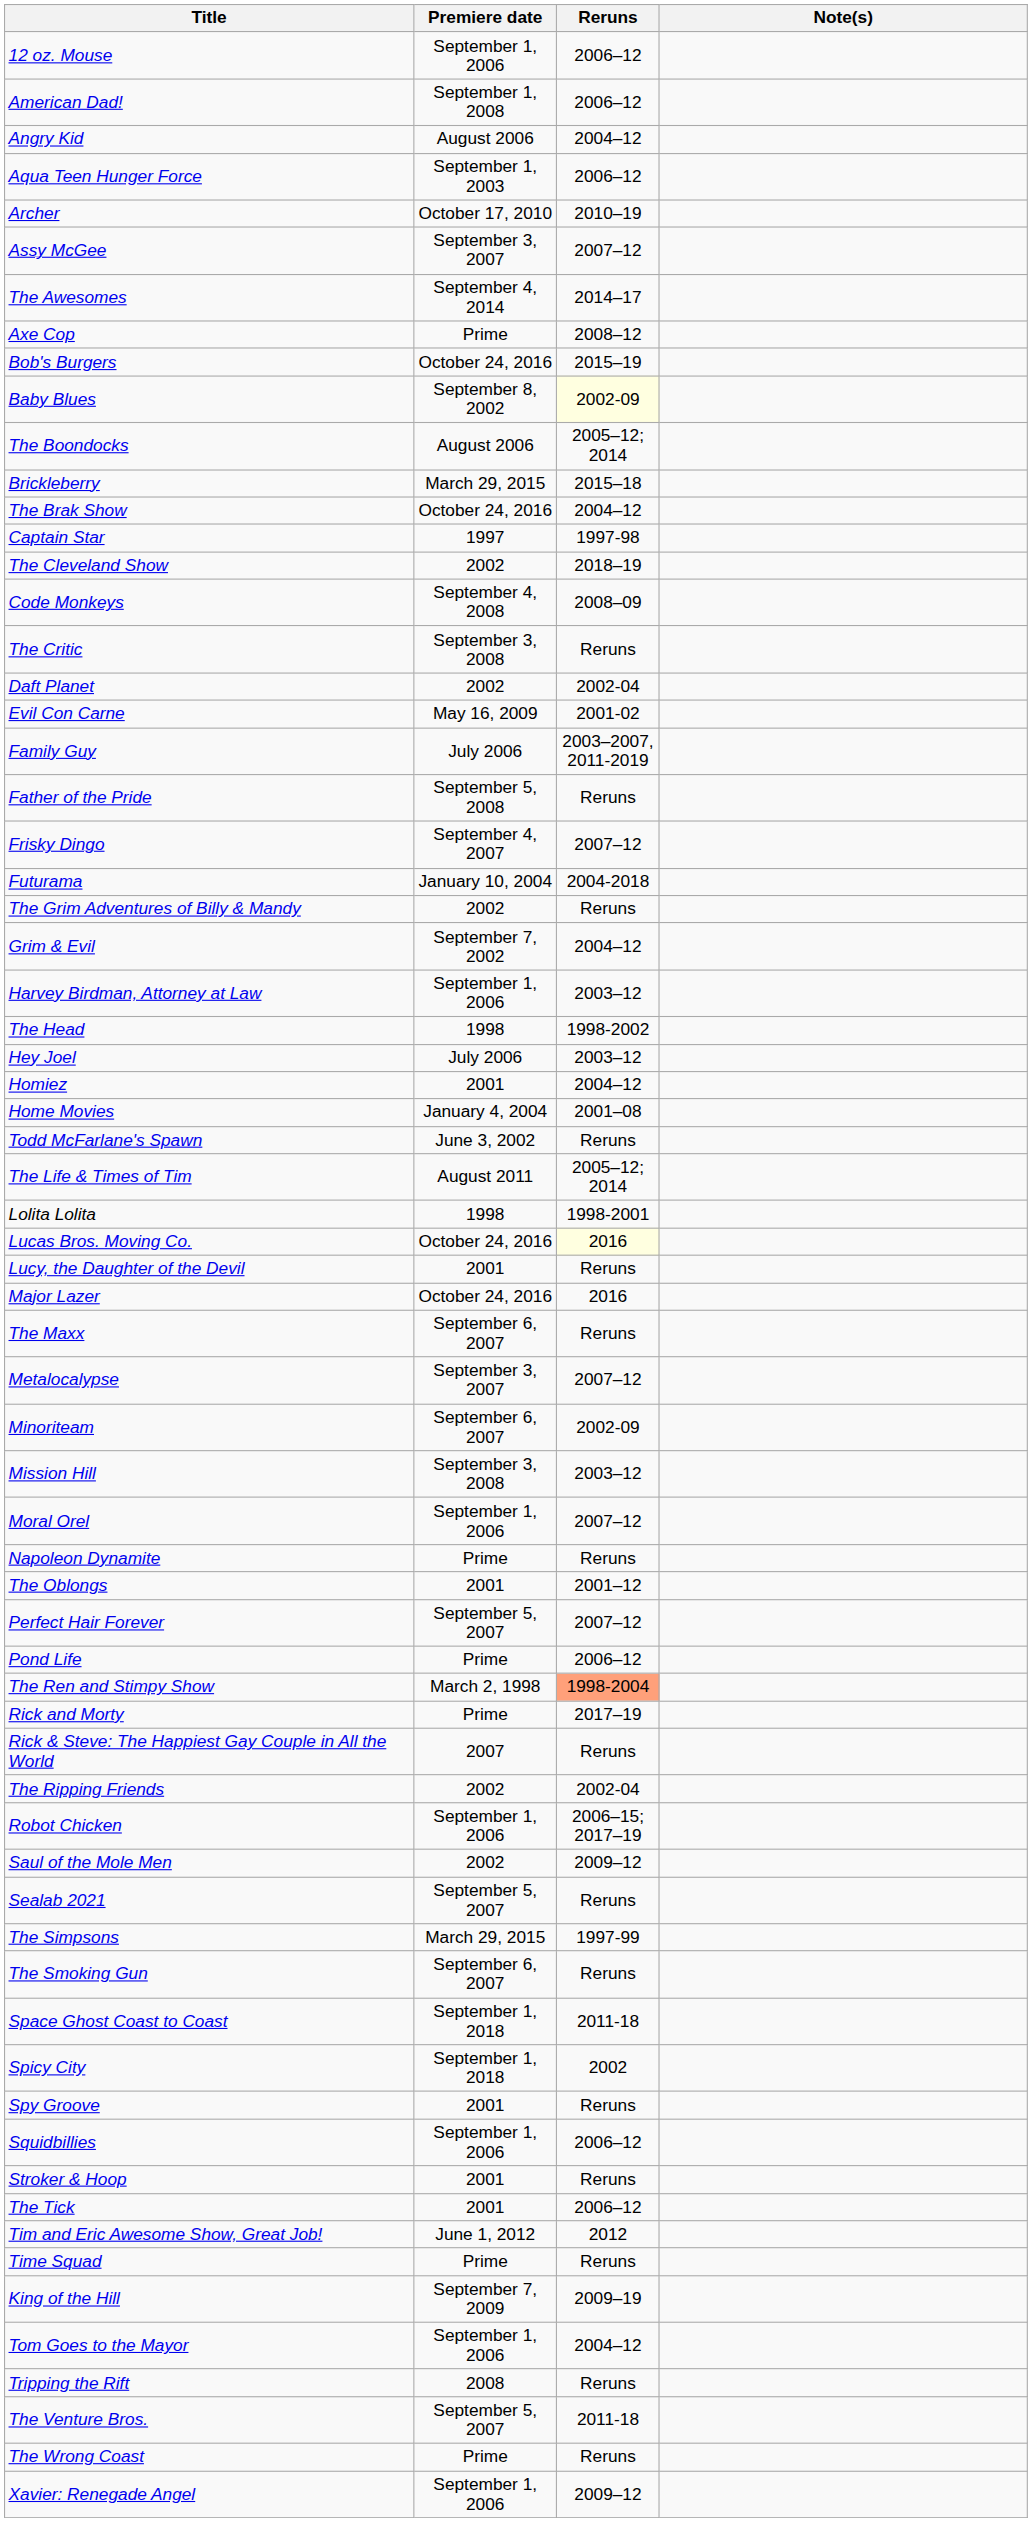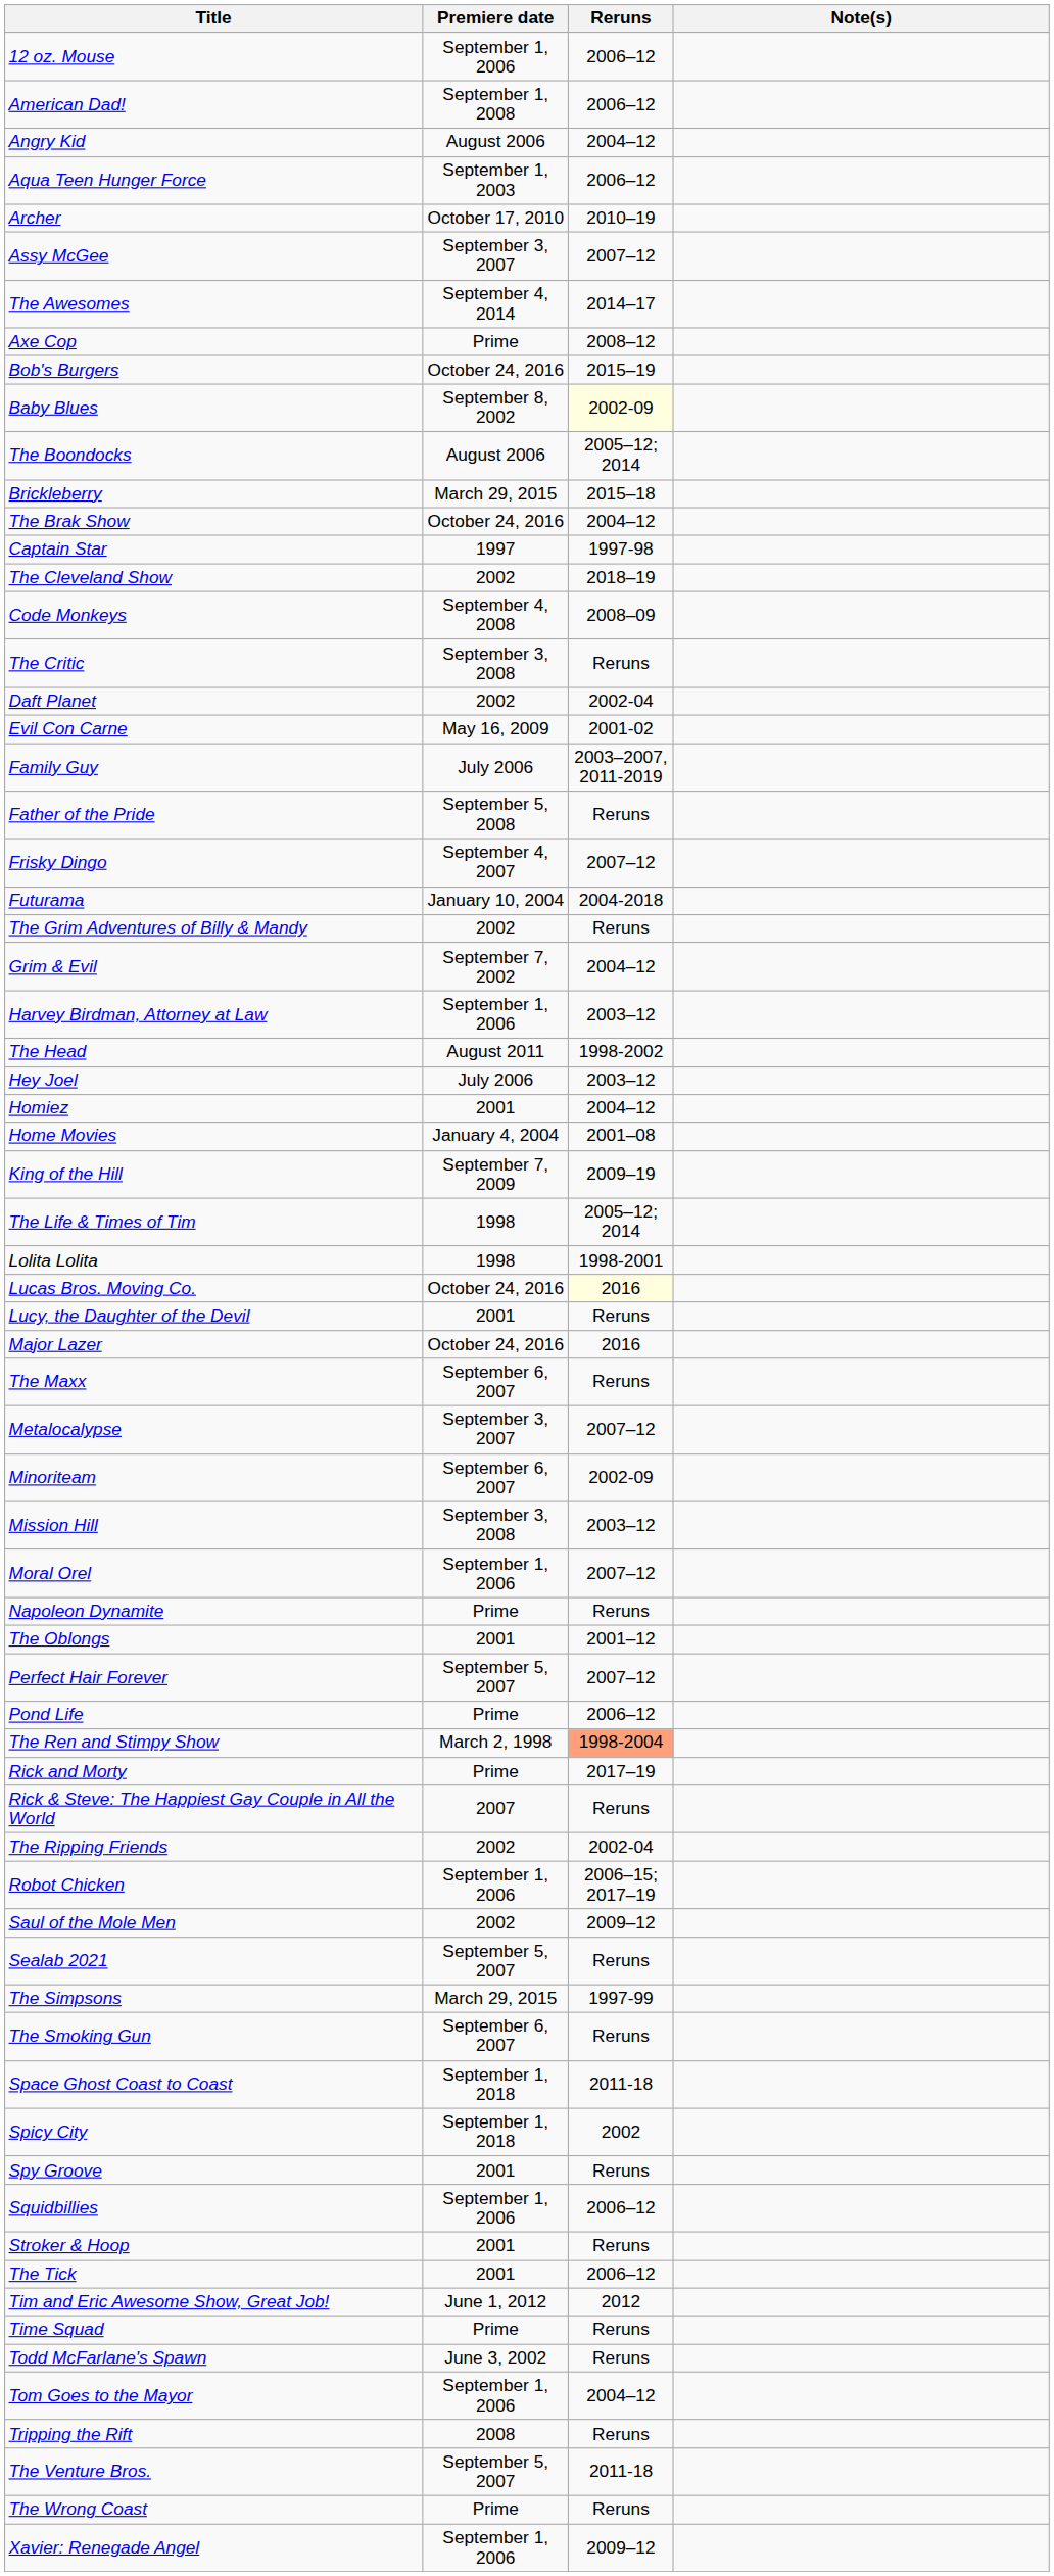 <table class="wikitable plainrowheaders sortable" style="width:75%;text-align:center;">
 <tr>
 <th scope="col" style="width:40%;">Title</th>
 <th scope="col" style="width:14%;">Premiere date</th>
 <th scope="col" style="width:10%;">Reruns</th>
 <th class="unsortable">Note(s)</th>
 </tr>
 <tr>
 <td scope="row" style="text-align:left;"><em><a href='#'>12 oz. Mouse</a></em></td>
 <td>September 1, 2006</td>
 <td>2006–12</td>
 <td></td>
 </tr>
 <tr>
 <td scope="row" style="text-align:left;"><em><a href='#'>American Dad!</a></em></td>
 <td>September 1, 2008</td>
 <td>2006–12</td>
 <td></td>
 </tr>
 <tr>
 <td scope="row" style="text-align:left;"><em><a href='#'>Angry Kid</a></em></td>
 <td>August 2006</td>
 <td>2004–12</td>
 <td></td>
 </tr>
 <tr>
 <td scope="row" style="text-align:left;"><em><a href='#'>Aqua Teen Hunger Force</a></em></td>
 <td>September 1, 2003</td>
 <td>2006–12</td>
 <td></td>
 </tr>
 <tr>
 <td scope="row" style="text-align:left;"><em><a href='#'>Archer</a></em></td>
 <td>October 17, 2010</td>
 <td>2010–19</td>
 <td></td>
 </tr>
 <tr>
 <td scope="row" style="text-align:left;"><em><a href='#'>Assy McGee</a></em></td>
 <td>September 3, 2007</td>
 <td>2007–12</td>
 <td></td>
 </tr>
 <tr>
 <td scope="row" style="text-align:left;"><em><a href='#'>The Awesomes</a></em></td>
 <td>September 4, 2014</td>
 <td>2014–17</td>
 <td></td>
 </tr>
 <tr>
 <td scope="row" style="text-align:left;"><em><a href='#'>Axe Cop</a></em></td>
 <td>Prime</td>
 <td>2008–12</td>
 <td></td>
 </tr>
 <tr>
 <td scope="row" style="text-align:left;"><em><a href='#'>Bob's Burgers</a></em></td>
 <td>October 24, 2016</td>
 <td>2015–19</td>
 <td></td>
 </tr>
 <tr>
 <td scope="row" style="text-align:left;"><em><a href='#'>Baby Blues</a></em></td>
 <td>September 8, 2002</td>
 <td style="background: lightyellow;">2002-09</td>
 <td></td>
 </tr>
 <tr>
 <td scope="row" style="text-align:left;"><em><a href='#'>The Boondocks</a></em></td>
 <td>August 2006</td>
 <td>2005–12; 2014</td>
 <td></td>
 </tr>
 <tr>
 <td scope="row" style="text-align:left;"><em><a href='#'>Brickleberry</a></em></td>
 <td>March 29, 2015</td>
 <td>2015–18</td>
 <td></td>
 </tr>
 <tr>
 <td scope="row" style="text-align:left;"><em><a href='#'>The Brak Show</a></em></td>
 <td>October 24, 2016</td>
 <td>2004–12</td>
 <td></td>
 </tr>
 <tr>
 <td scope="row" style="text-align:left;"><em><a href='#'>Captain Star</a></em></td>
 <td>1997</td>
 <td>1997-98</td>
 <td></td>
 </tr>
 <tr>
 <td scope="row" style="text-align:left;"><em><a href='#'>The Cleveland Show</a></em></td>
 <td>2002</td>
 <td>2018–19</td>
 <td></td>
 </tr>
 <tr>
 <td scope="row" style="text-align:left;"><em><a href='#'>Code Monkeys</a></em></td>
 <td>September 4, 2008</td>
 <td>2008–09</td>
 <td></td>
 </tr>
 <tr>
 <td scope="row" style="text-align:left;"><em><a href='#'>The Critic</a></em></td>
 <td>September 3, 2008</td>
 <td>Reruns</td>
 <td></td>
 </tr>
 <tr>
 <td scope="row" style="text-align:left;"><em><a href='#'>Daft Planet</a></em></td>
 <td>2002</td>
 <td>2002-04</td>
 <td></td>
 </tr>
 <tr>
 <td scope="row" style="text-align:left;"><em><a href='#'>Evil Con Carne</a></em></td>
 <td>May 16, 2009</td>
 <td>2001-02</td>
 <td></td>
 </tr>
 <tr>
 <td scope="row" style="text-align:left;"><em><a href='#'>Family Guy</a></em></td>
 <td>July 2006</td>
 <td>2003–2007, 2011-2019</td>
 <td></td>
 </tr>
 <tr>
 <td scope="row" style="text-align:left;"><em><a href='#'>Father of the Pride</a></em></td>
 <td>September 5, 2008</td>
 <td>Reruns</td>
 <td></td>
 </tr>
 <tr>
 <td scope="row" style="text-align:left;"><em><a href='#'>Frisky Dingo</a></em></td>
 <td>September 4, 2007</td>
 <td>2007–12</td>
 <td></td>
 </tr>
 <tr>
 <td scope="row" style="text-align:left;"><em><a href='#'>Futurama</a></em></td>
 <td>January 10, 2004</td>
 <td>2004-2018</td>
 <td></td>
 </tr>
 <tr>
 <td scope="row" style="text-align:left;"><em><a href='#'>The Grim Adventures of Billy & Mandy</a></em></td>
 <td>2002</td>
 <td>Reruns</td>
 <td></td>
 </tr>
 <tr>
 <td scope="row" style="text-align:left;"><em><a href='#'>Grim & Evil</a></em></td>
 <td>September 7, 2002</td>
 <td>2004–12</td>
 <td></td>
 </tr>
 <tr>
 <td scope="row" style="text-align:left;"><em><a href='#'>Harvey Birdman, Attorney at Law</a></em></td>
 <td>September 1, 2006</td>
 <td>2003–12</td>
 <td></td>
 </tr>
 <tr>
 <td scope="row" style="text-align:left;"><em><a href='#'>The Head</a></em></td>
-<td>1998</td>
+<td>August 2011</td>
 <td>1998-2002</td>
 <td></td>
 </tr>
 <tr>
 <td scope="row" style="text-align:left;"><em><a href='#'>Hey Joel</a></em></td>
 <td>July 2006</td>
 <td>2003–12</td>
 <td></td>
 </tr>
 <tr>
 <td scope="row" style="text-align:left;"><em><a href='#'>Homiez</a></em></td>
 <td>2001</td>
 <td>2004–12</td>
 <td></td>
 </tr>
 <tr>
 <td scope="row" style="text-align:left;"><em><a href='#'>Home Movies</a></em></td>
 <td>January 4, 2004</td>
 <td>2001–08</td>
 <td></td>
 </tr>
 <tr>
-<td scope="row" style="text-align:left;"><em><a href='#'>Todd McFarlane's Spawn</a></em></td>
-<td>June 3, 2002</td>
-<td>Reruns</td>
+<td scope="row" style="text-align:left;"><em><a href='#'>King of the Hill</a></em></td>
+<td>September 7, 2009</td>
+<td>2009–19</td>
 <td></td>
 </tr>
 <tr>
 <td scope="row" style="text-align:left;"><em><a href='#'>The Life & Times of Tim</a></em></td>
-<td>August 2011</td>
+<td>1998</td>
 <td>2005–12; 2014</td>
 <td></td>
 </tr>
 <tr>
 <td scope="row" style="text-align:left;"><em>Lolita Lolita</em></td>
 <td>1998</td>
 <td>1998-2001</td>
 <td></td>
 </tr>
 <tr>
 <td scope="row" style="text-align:left;"><em><a href='#'>Lucas Bros. Moving Co.</a></em></td>
 <td>October 24, 2016</td>
 <td style="background: lightyellow;">2016</td>
 <td></td>
 </tr>
 <tr>
 <td scope="row" style="text-align:left;"><em><a href='#'>Lucy, the Daughter of the Devil</a></em></td>
 <td>2001</td>
 <td>Reruns</td>
 <td></td>
 </tr>
 <tr>
 <td scope="row" style="text-align:left;"><em><a href='#'>Major Lazer</a></em></td>
 <td>October 24, 2016</td>
 <td>2016</td>
 <td></td>
 </tr>
 <tr>
 <td scope="row" style="text-align:left;"><em><a href='#'>The Maxx</a></em></td>
 <td>September 6, 2007</td>
 <td>Reruns</td>
 <td></td>
 </tr>
 <tr>
 <td scope="row" style="text-align:left;"><em><a href='#'>Metalocalypse</a></em></td>
 <td>September 3, 2007</td>
 <td>2007–12</td>
 <td></td>
 </tr>
 <tr>
 <td scope="row" style="text-align:left;"><em><a href='#'>Minoriteam</a></em></td>
 <td>September 6, 2007</td>
 <td>2002-09</td>
 <td></td>
 </tr>
 <tr>
 <td scope="row" style="text-align:left;"><em><a href='#'>Mission Hill</a></em></td>
 <td>September 3, 2008</td>
 <td>2003–12</td>
 <td></td>
 </tr>
 <tr>
 <td scope="row" style="text-align:left;"><em><a href='#'>Moral Orel</a></em></td>
 <td>September 1, 2006</td>
 <td>2007–12</td>
 <td></td>
 </tr>
 <tr>
 <td scope="row" style="text-align:left;"><em><a href='#'>Napoleon Dynamite</a></em></td>
 <td>Prime</td>
 <td>Reruns</td>
 <td></td>
 </tr>
 <tr>
 <td scope="row" style="text-align:left;"><em><a href='#'>The Oblongs</a></em></td>
 <td>2001</td>
 <td>2001–12</td>
 <td></td>
 </tr>
 <tr>
 <td scope="row" style="text-align:left;"><em><a href='#'>Perfect Hair Forever</a></em></td>
 <td>September 5, 2007</td>
 <td>2007–12</td>
 <td></td>
 </tr>
 <tr>
 <td scope="row" style="text-align:left;"><em><a href='#'>Pond Life</a></em></td>
 <td>Prime</td>
 <td>2006–12</td>
 <td></td>
 </tr>
 <tr>
 <td scope="row" style="text-align:left;"><em><a href='#'>The Ren and Stimpy Show</a></em></td>
 <td>March 2, 1998</td>
 <td style="background: lightsalmon;">1998-2004</td>
 <td></td>
 </tr>
 <tr>
 <td scope="row" style="text-align:left;"><em><a href='#'>Rick and Morty</a></em></td>
 <td>Prime</td>
 <td>2017–19</td>
 <td></td>
 </tr>
 <tr>
 <td scope="row" style="text-align:left;"><em><a href='#'>Rick & Steve: The Happiest Gay Couple in All the World</a></em></td>
 <td>2007</td>
 <td>Reruns</td>
 <td></td>
 </tr>
 <tr>
 <td scope="row" style="text-align:left;"><em><a href='#'>The Ripping Friends</a></em></td>
 <td>2002</td>
 <td>2002-04</td>
 <td></td>
 </tr>
 <tr>
 <td scope="row" style="text-align:left;"><em><a href='#'>Robot Chicken</a></em></td>
 <td>September 1, 2006</td>
 <td>2006–15; 2017–19</td>
 <td></td>
 </tr>
 <tr>
 <td scope="row" style="text-align:left;"><em><a href='#'>Saul of the Mole Men</a></em></td>
 <td>2002</td>
 <td>2009–12</td>
 <td></td>
 </tr>
 <tr>
 <td scope="row" style="text-align:left;"><em><a href='#'>Sealab 2021</a></em></td>
 <td>September 5, 2007</td>
 <td>Reruns</td>
 <td></td>
 </tr>
 <tr>
 <td scope="row" style="text-align:left;"><em><a href='#'>The Simpsons</a></em></td>
 <td>March 29, 2015</td>
 <td>1997-99</td>
 <td></td>
 </tr>
 <tr>
 <td scope="row" style="text-align:left;"><em><a href='#'>The Smoking Gun</a></em></td>
 <td>September 6, 2007</td>
 <td>Reruns</td>
 <td></td>
 </tr>
 <tr>
 <td scope="row" style="text-align:left;"><em><a href='#'>Space Ghost Coast to Coast</a></em></td>
 <td>September 1, 2018</td>
 <td>2011-18</td>
 <td></td>
 </tr>
 <tr>
 <td scope="row" style="text-align:left;"><em><a href='#'>Spicy City</a></em></td>
 <td>September 1, 2018</td>
 <td>2002</td>
 <td></td>
 </tr>
 <tr>
 <td scope="row" style="text-align:left;"><em><a href='#'>Spy Groove</a></em></td>
 <td>2001</td>
 <td>Reruns</td>
 <td></td>
 </tr>
 <tr>
 <td scope="row" style="text-align:left;"><em><a href='#'>Squidbillies</a></em></td>
 <td>September 1, 2006</td>
 <td>2006–12</td>
 <td></td>
 </tr>
 <tr>
 <td scope="row" style="text-align:left;"><em><a href='#'>Stroker & Hoop</a></em></td>
 <td>2001</td>
 <td>Reruns</td>
 <td></td>
 </tr>
 <tr>
 <td scope="row" style="text-align:left;"><em><a href='#'>The Tick</a></em></td>
 <td>2001</td>
 <td>2006–12</td>
 <td></td>
 </tr>
 <tr>
 <td scope="row" style="text-align:left;"><em><a href='#'>Tim and Eric Awesome Show, Great Job!</a></em></td>
 <td>June 1, 2012</td>
 <td>2012</td>
 <td></td>
 </tr>
 <tr>
 <td scope="row" style="text-align:left;"><em><a href='#'>Time Squad</a></em></td>
 <td>Prime</td>
 <td>Reruns</td>
 <td></td>
 </tr>
 <tr>
-<td scope="row" style="text-align:left;"><em><a href='#'>King of the Hill</a></em></td>
-<td>September 7, 2009</td>
-<td>2009–19</td>
+<td scope="row" style="text-align:left;"><em><a href='#'>Todd McFarlane's Spawn</a></em></td>
+<td>June 3, 2002</td>
+<td>Reruns</td>
 <td></td>
 </tr>
 <tr>
 <td scope="row" style="text-align:left;"><em><a href='#'>Tom Goes to the Mayor</a></em></td>
 <td>September 1, 2006</td>
 <td>2004–12</td>
 <td></td>
 </tr>
 <tr>
 <td scope="row" style="text-align:left;"><em><a href='#'>Tripping the Rift</a></em></td>
 <td>2008</td>
 <td>Reruns</td>
 <td></td>
 </tr>
 <tr>
 <td scope="row" style="text-align:left;"><em><a href='#'>The Venture Bros.</a></em></td>
 <td>September 5, 2007</td>
 <td>2011-18</td>
 <td></td>
 </tr>
 <tr>
 <td scope="row" style="text-align:left;"><em><a href='#'>The Wrong Coast</a></em></td>
 <td>Prime</td>
 <td>Reruns</td>
 <td></td>
 </tr>
 <tr>
 <td scope="row" style="text-align:left;"><em><a href='#'>Xavier: Renegade Angel</a></em></td>
 <td>September 1, 2006</td>
 <td>2009–12</td>
 <td></td>
 </tr>
 </table>
